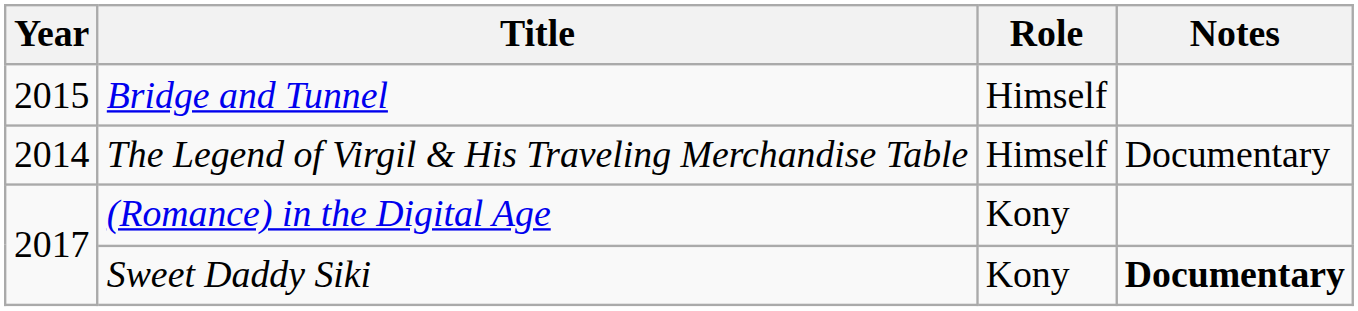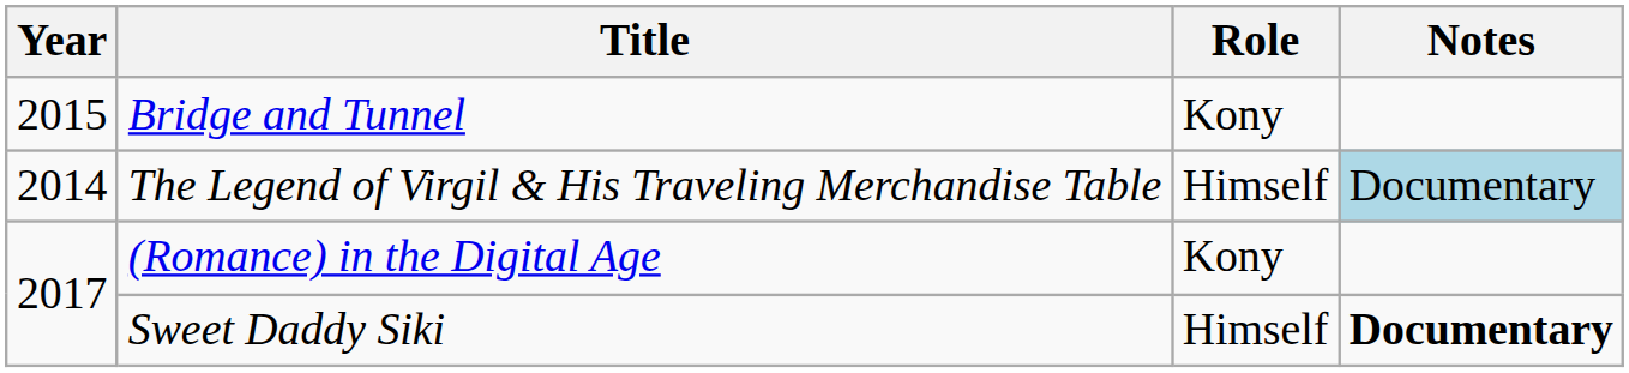 <table class="wikitable sortable">
 <tr>
 <th>Year</th>
 <th>Title</th>
 <th>Role</th>
 <th class="unsortable">Notes</th>
 </tr>
 <tr>
 <td>2015</td>
 <td><em><a href='#'>Bridge and Tunnel</a></em></td>
-<td>Himself</td>
+<td>Kony</td>
 </tr>
 <tr>
 <td>2014</td>
 <td><em>The Legend of Virgil & His Traveling Merchandise Table</em></td>
 <td>Himself</td>
-<td>Documentary</td>
+<td style="background: lightblue;">Documentary</td>
 </tr>
 <tr>
 <td rowspan="2">2017</td>
 <td><em><a href='#'>(Romance) in the Digital Age</a></em></td>
 <td>Kony</td>
 </tr>
 <tr>
 <td><em>Sweet Daddy Siki</em></td>
-<td>Kony</td>
+<td>Himself</td>
 <td><strong>Documentary</strong></td>
 </tr>
 </table>
